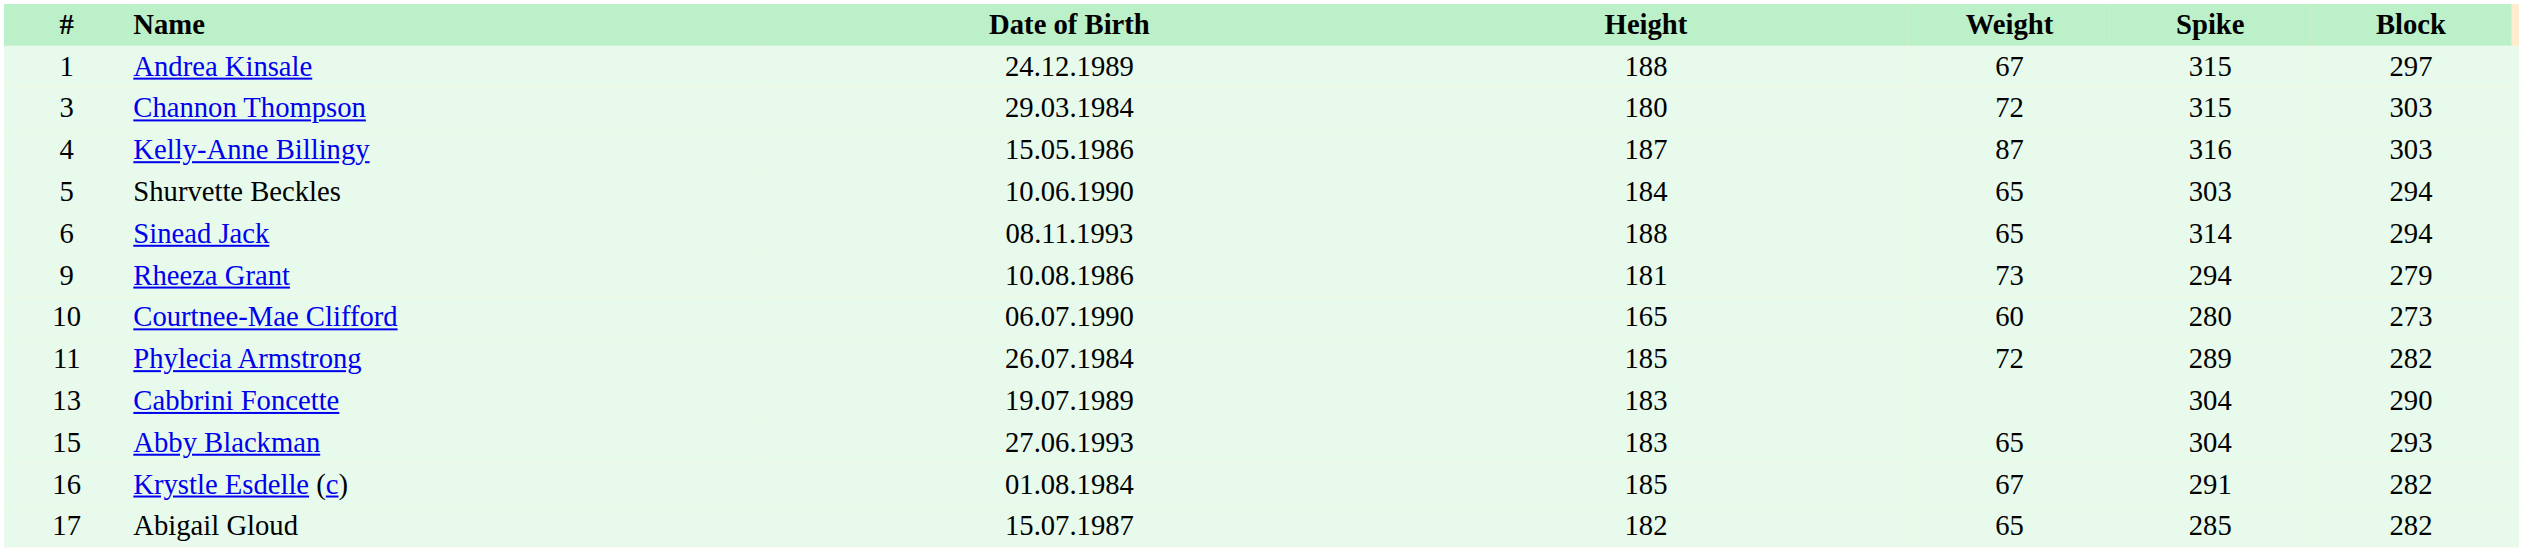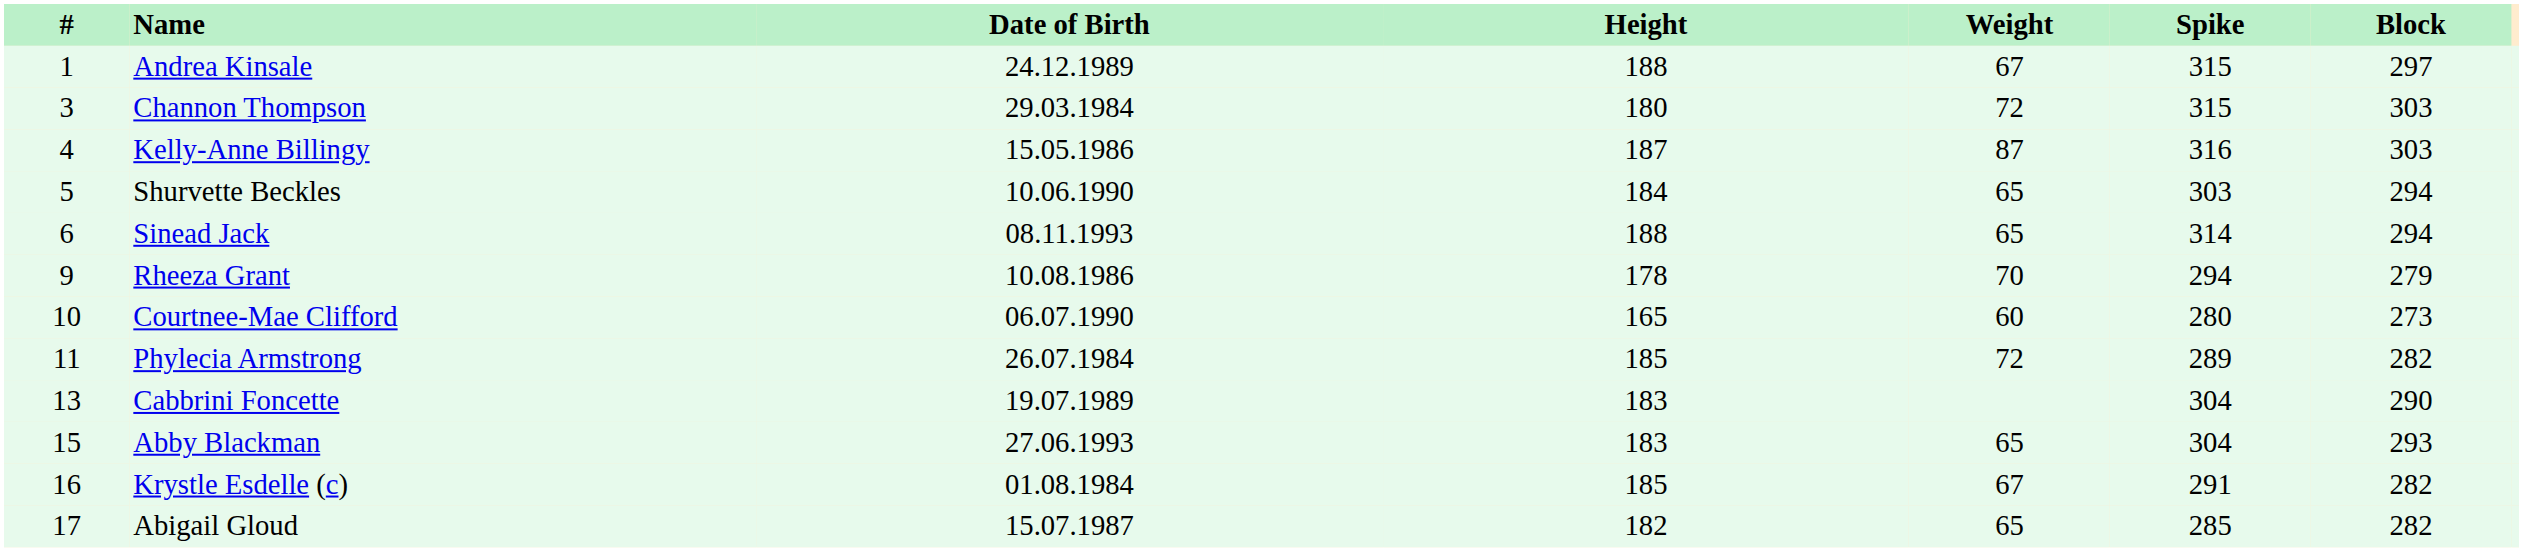 <table border=0 cellpadding=2 cellspacing=0  |- bgcolor=#FFECCE style="text-align:center; font-size:90%;" width=100%>
 <tr bgcolor=#BBF0C9>
 <th width=5%>#</th>
 <th width=25% align=left>Name</th>
 <th width=25%>Date of Birth</th>
 <th width=21%>Height</th>
 <th width=8%>Weight</th>
 <th width=8%>Spike</th>
 <th width=8%>Block</th>
 </tr>
 <tr bgcolor=#E7FAEC>
 <td>1</td>
 <td align=left><a href='#'>Andrea Kinsale</a></td>
 <td>24.12.1989</td>
 <td>188</td>
 <td>67</td>
 <td>315</td>
 <td>297</td>
 <td></td>
 </tr>
 <tr bgcolor=#E7FAEC>
 <td>3</td>
 <td align=left><a href='#'>Channon Thompson</a></td>
 <td>29.03.1984</td>
 <td>180</td>
 <td>72</td>
 <td>315</td>
 <td>303</td>
 <td></td>
 </tr>
 <tr bgcolor=#E7FAEC>
 <td>4</td>
 <td align=left><a href='#'>Kelly-Anne Billingy</a></td>
 <td>15.05.1986</td>
 <td>187</td>
 <td>87</td>
 <td>316</td>
 <td>303</td>
 <td></td>
 </tr>
 <tr bgcolor=#E7FAEC>
 <td>5</td>
 <td align=left>Shurvette Beckles</td>
 <td>10.06.1990</td>
 <td>184</td>
 <td>65</td>
 <td>303</td>
 <td>294</td>
 <td></td>
 </tr>
 <tr bgcolor=#E7FAEC>
 <td>6</td>
 <td align=left><a href='#'>Sinead Jack</a></td>
 <td>08.11.1993</td>
 <td>188</td>
 <td>65</td>
 <td>314</td>
 <td>294</td>
 <td></td>
 </tr>
 <tr bgcolor=#E7FAEC>
 <td>9</td>
 <td align=left><a href='#'>Rheeza Grant</a></td>
 <td>10.08.1986</td>
-<td>181</td>
-<td>73</td>
+<td>178</td>
+<td>70</td>
 <td>294</td>
 <td>279</td>
 <td></td>
 </tr>
 <tr bgcolor=#E7FAEC>
 <td>10</td>
 <td align=left><a href='#'>Courtnee-Mae Clifford</a></td>
 <td>06.07.1990</td>
 <td>165</td>
 <td>60</td>
 <td>280</td>
 <td>273</td>
 <td></td>
 </tr>
 <tr bgcolor=#E7FAEC>
 <td>11</td>
 <td align=left><a href='#'>Phylecia Armstrong</a></td>
 <td>26.07.1984</td>
 <td>185</td>
 <td>72</td>
 <td>289</td>
 <td>282</td>
 <td></td>
 </tr>
 <tr bgcolor=#E7FAEC>
 <td>13</td>
 <td align=left><a href='#'>Cabbrini Foncette</a></td>
 <td>19.07.1989</td>
 <td>183</td>
 <td></td>
 <td>304</td>
 <td>290</td>
 <td></td>
 </tr>
 <tr bgcolor=#E7FAEC>
 <td>15</td>
 <td align=left><a href='#'>Abby Blackman</a></td>
 <td>27.06.1993</td>
 <td>183</td>
 <td>65</td>
 <td>304</td>
 <td>293</td>
 <td></td>
 </tr>
 <tr bgcolor=#E7FAEC>
 <td>16</td>
 <td align=left><a href='#'>Krystle Esdelle</a> (<a href='#'>c</a>)</td>
 <td>01.08.1984</td>
 <td>185</td>
 <td>67</td>
 <td>291</td>
 <td>282</td>
 <td></td>
 </tr>
 <tr bgcolor=#E7FAEC>
 <td>17</td>
 <td align=left>Abigail Gloud</td>
 <td>15.07.1987</td>
 <td>182</td>
 <td>65</td>
 <td>285</td>
 <td>282</td>
 <td></td>
 </tr>
 </table>
